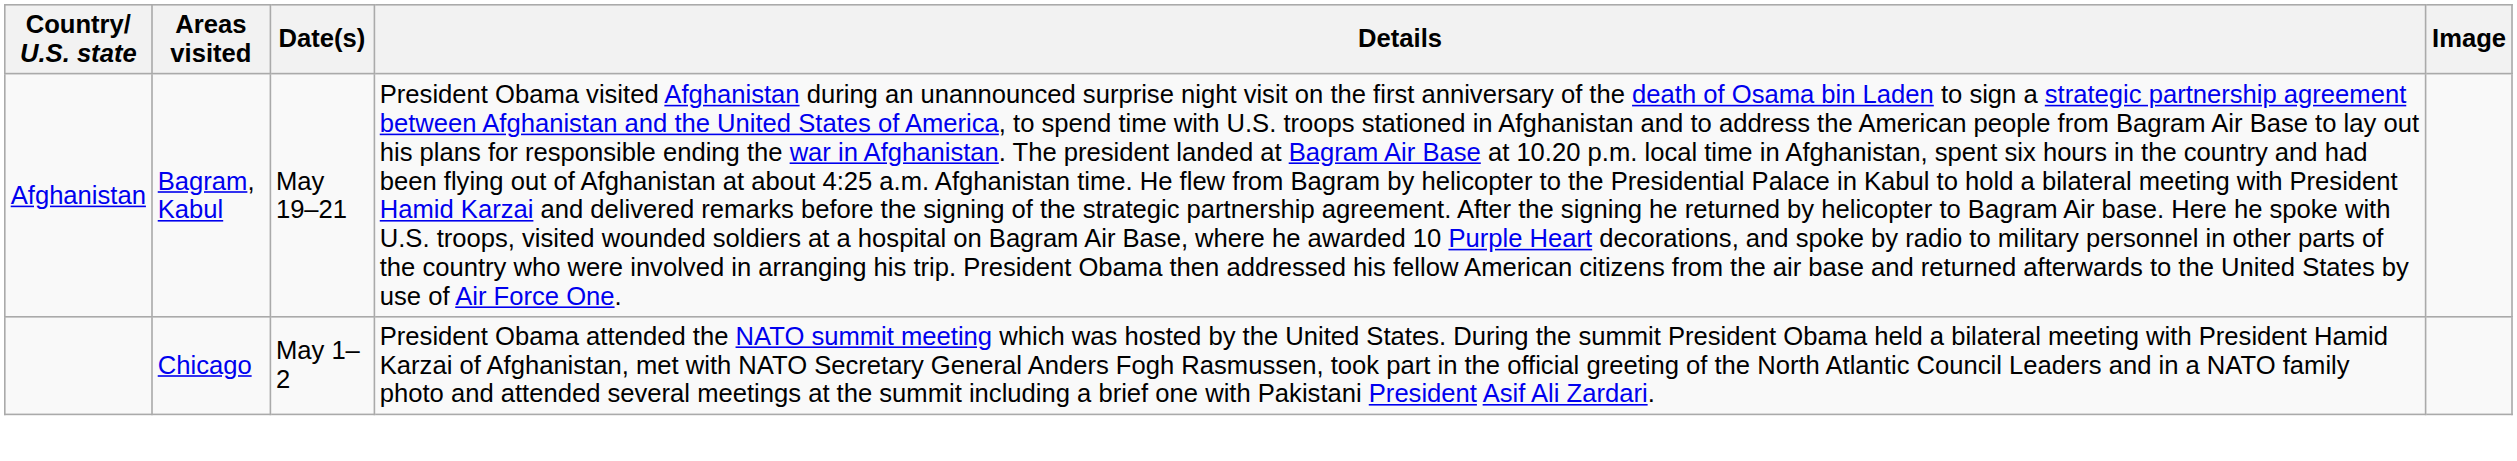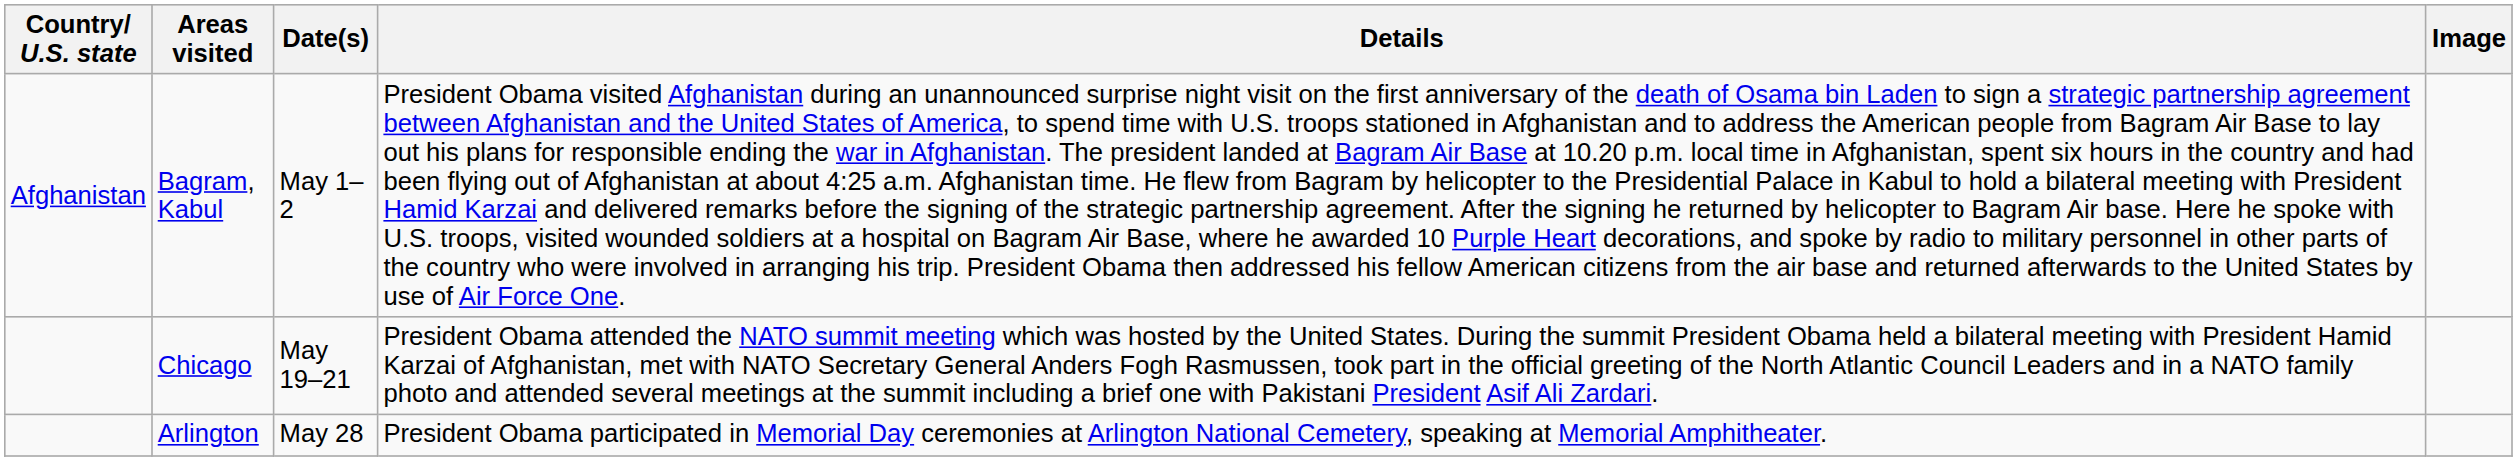 <table class="wikitable">
 <tr>
 <th>Country/<br><em>U.S. state</em></th>
 <th>Areas visited</th>
 <th>Date(s)</th>
 <th>Details</th>
 <th>Image</th>
 </tr>
 <tr>
 <td> <a href='#'>Afghanistan</a></td>
 <td><a href='#'>Bagram</a>, <a href='#'>Kabul</a></td>
-<td>May 19–21</td>
+<td>May 1–2 </td>
 <td>President Obama visited <a href='#'>Afghanistan</a> during an unannounced surprise night visit on the first anniversary of the <a href='#'>death of Osama bin Laden</a> to sign a <a href='#'>strategic partnership agreement between Afghanistan and the United States of America</a>, to spend time with U.S. troops stationed in Afghanistan and to address the American people from Bagram Air Base to lay out his plans for responsible ending the <a href='#'>war in Afghanistan</a>. The president landed at <a href='#'>Bagram Air Base</a> at 10.20 p.m. local time in Afghanistan, spent six hours in the country and had been flying out of Afghanistan at about 4:25 a.m. Afghanistan time. He flew from Bagram by helicopter to the Presidential Palace in Kabul to hold a bilateral meeting with President <a href='#'>Hamid Karzai</a> and delivered remarks before the signing of the strategic partnership agreement. After the signing he returned by helicopter to Bagram Air base. Here he spoke with U.S. troops, visited wounded soldiers at a hospital on Bagram Air Base, where he awarded 10 <a href='#'>Purple Heart</a> decorations, and spoke by radio to military personnel in other parts of the country who were involved in arranging his trip. President Obama then addressed his fellow American citizens from the air base and returned afterwards to the United States by use of <a href='#'>Air Force One</a>.</td>
 <td></td>
 </tr>
 <tr>
 <td><em></em></td>
 <td><a href='#'>Chicago</a></td>
-<td>May 1–2 </td>
+<td>May 19–21</td>
 <td>President Obama attended the <a href='#'>NATO summit meeting</a> which was hosted by the United States. During the summit President Obama held a bilateral meeting with President Hamid Karzai of Afghanistan, met with NATO Secretary General Anders Fogh Rasmussen, took part in the official greeting of the North Atlantic Council Leaders and in a NATO family photo and attended several meetings at the summit including a brief one with Pakistani <a href='#'>President</a> <a href='#'>Asif Ali Zardari</a>.</td>
 <td></td>
 </tr>
+<tr>
+<td><em></em></td>
+<td><a href='#'>Arlington</a></td>
+<td>May 28</td>
+<td>President Obama participated in <a href='#'>Memorial Day</a> ceremonies at <a href='#'>Arlington National Cemetery</a>, speaking at <a href='#'>Memorial Amphitheater</a>.</td>
+<td></td>
+</tr>
 </table>
